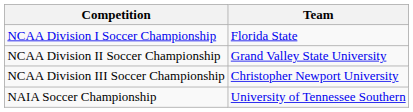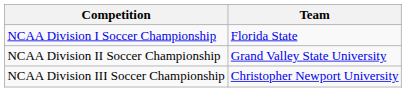 <table class="wikitable">
 <tr>
 <th>Competition</th>
 <th>Team</th>
 </tr>
 <tr>
 <td><a href='#'>NCAA Division I Soccer Championship</a></td>
 <td><a href='#'>Florida State</a></td>
 </tr>
 <tr>
 <td>NCAA Division II Soccer Championship</td>
 <td><a href='#'>Grand Valley State University</a></td>
 </tr>
 <tr>
 <td>NCAA Division III Soccer Championship</td>
 <td><a href='#'>Christopher Newport University</a></td>
 </tr>
-<tr>
-<td>NAIA Soccer Championship</td>
-<td><a href='#'>University of Tennessee Southern</a></td>
-</tr>
 </table>
